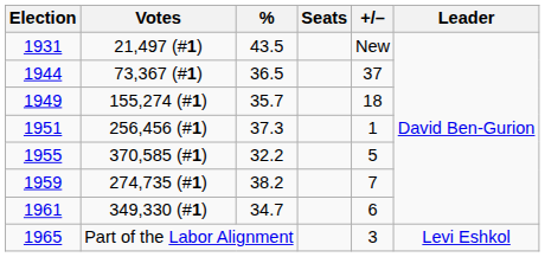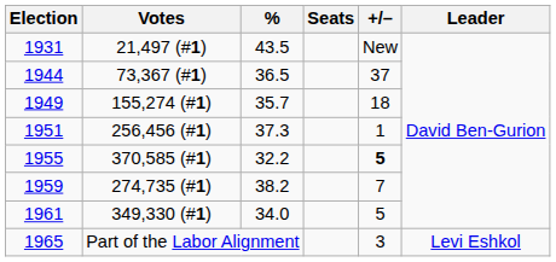 <table class=wikitable style=text-align:center>
 <tr>
 <th>Election</th>
 <th>Votes</th>
 <th>%</th>
 <th>Seats</th>
 <th>+/–</th>
 <th>Leader</th>
 </tr>
 <tr>
 <td><a href='#'>1931</a></td>
 <td>21,497 (#<strong>1</strong>)</td>
 <td>43.5</td>
 <td></td>
 <td>New</td>
 <td rowspan=7><a href='#'>David Ben-Gurion</a></td>
 </tr>
 <tr>
 <td><a href='#'>1944</a></td>
 <td>73,367 (#<strong>1</strong>)</td>
 <td>36.5</td>
 <td></td>
 <td> 37</td>
 </tr>
 <tr>
 <td><a href='#'>1949</a></td>
 <td>155,274 (#<strong>1</strong>)</td>
 <td>35.7</td>
 <td></td>
 <td> 18</td>
 </tr>
 <tr>
 <td><a href='#'>1951</a></td>
 <td>256,456 (#<strong>1</strong>)</td>
 <td>37.3</td>
 <td></td>
 <td> 1</td>
 </tr>
 <tr>
 <td><a href='#'>1955</a></td>
 <td>370,585 (#<strong>1</strong>)</td>
 <td>32.2</td>
 <td></td>
-<td> 5</td>
+<td><strong> 5</strong></td>
 </tr>
 <tr>
 <td><a href='#'>1959</a></td>
 <td>274,735 (#<strong>1</strong>)</td>
 <td>38.2</td>
 <td></td>
 <td> 7</td>
 </tr>
 <tr>
 <td><a href='#'>1961</a></td>
 <td>349,330 (#<strong>1</strong>)</td>
-<td>34.7</td>
+<td>34.0</td>
 <td></td>
-<td> 6</td>
+<td> 5</td>
 </tr>
 <tr>
 <td><a href='#'>1965</a></td>
 <td colspan=2>Part of the <a href='#'>Labor Alignment</a></td>
 <td></td>
 <td> 3</td>
 <td><a href='#'>Levi Eshkol</a></td>
 </tr>
 </table>
